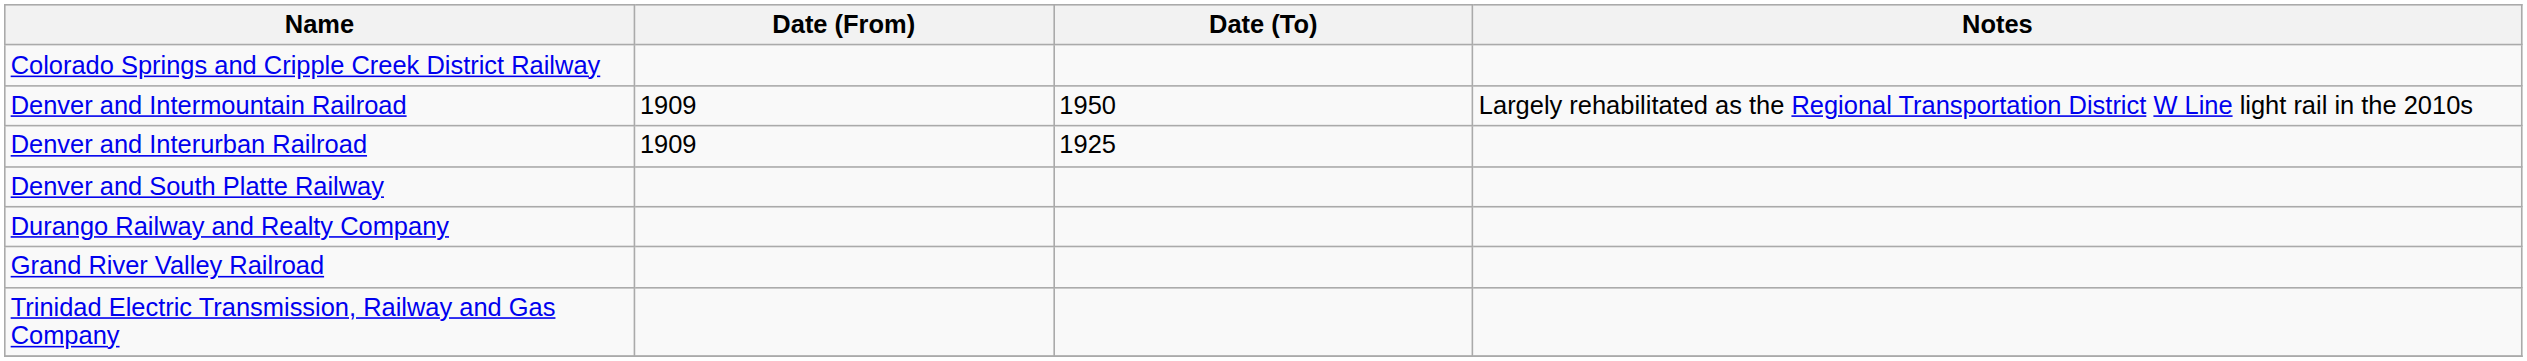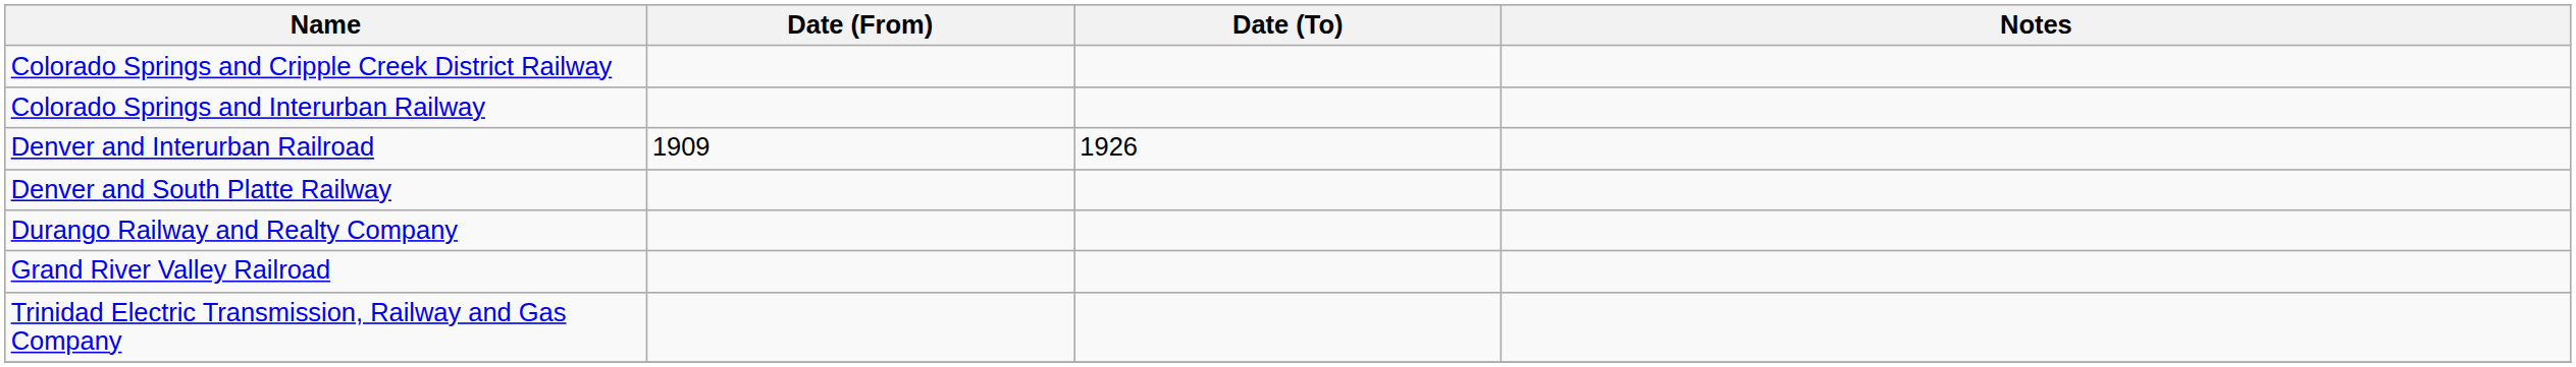 <table class="wikitable sortable" width=100%>
 <tr>
 <th width=15%>Name</th>
 <th width=10%>Date (From)</th>
 <th width=10%>Date (To)</th>
 <th class="unsortable" width=25%>Notes</th>
 </tr>
 <tr>
 <td><a href='#'>Colorado Springs and Cripple Creek District Railway</a></td>
 <td></td>
 <td></td>
 <td></td>
 </tr>
 <tr>
-<td><a href='#'>Denver and Intermountain Railroad</a></td>
-<td>1909</td>
-<td>1950</td>
-<td>Largely rehabilitated as the <a href='#'>Regional Transportation District</a> <a href='#'>W Line</a> light rail in the 2010s</td>
+<td><a href='#'>Colorado Springs and Interurban Railway</a></td>
+<td></td>
+<td></td>
+<td></td>
 </tr>
 <tr>
 <td><a href='#'>Denver and Interurban Railroad</a></td>
 <td>1909</td>
-<td>1925</td>
+<td>1926</td>
 <td></td>
 </tr>
 <tr>
 <td><a href='#'>Denver and South Platte Railway</a></td>
 <td></td>
 <td></td>
 <td></td>
 </tr>
 <tr>
 <td><a href='#'>Durango Railway and Realty Company</a></td>
 <td></td>
 <td></td>
 <td></td>
 </tr>
 <tr>
 <td><a href='#'>Grand River Valley Railroad</a></td>
 <td></td>
 <td></td>
 <td></td>
 </tr>
 <tr>
 <td><a href='#'>Trinidad Electric Transmission, Railway and Gas Company</a></td>
 <td></td>
 <td></td>
 <td></td>
 </tr>
 <tr>
 </tr>
 </table>
